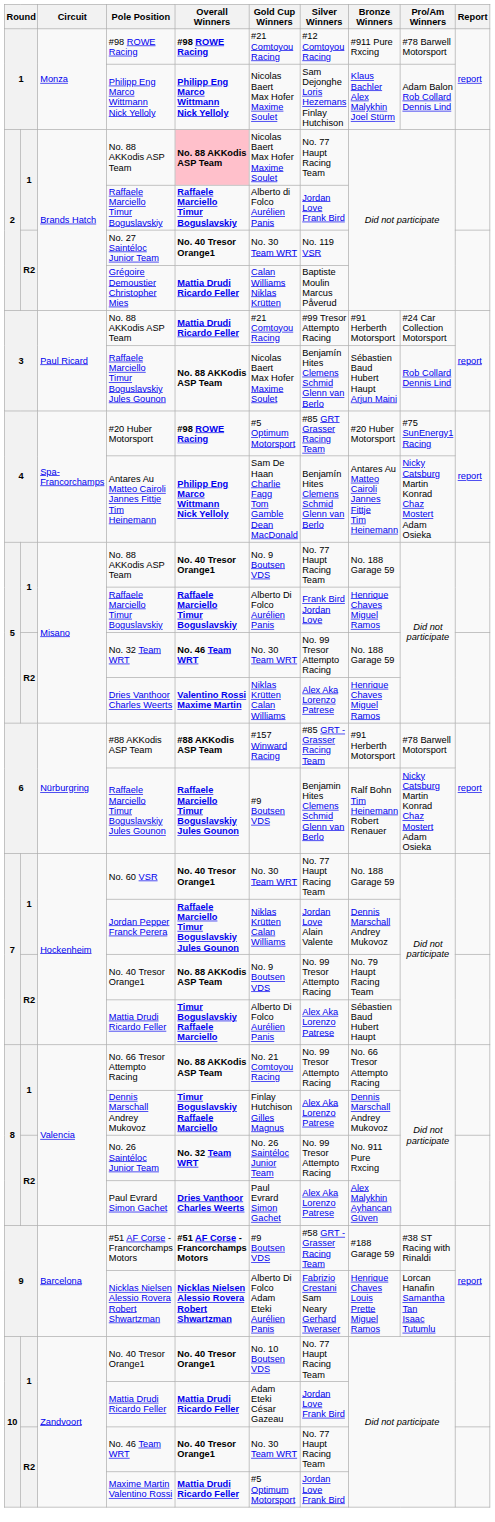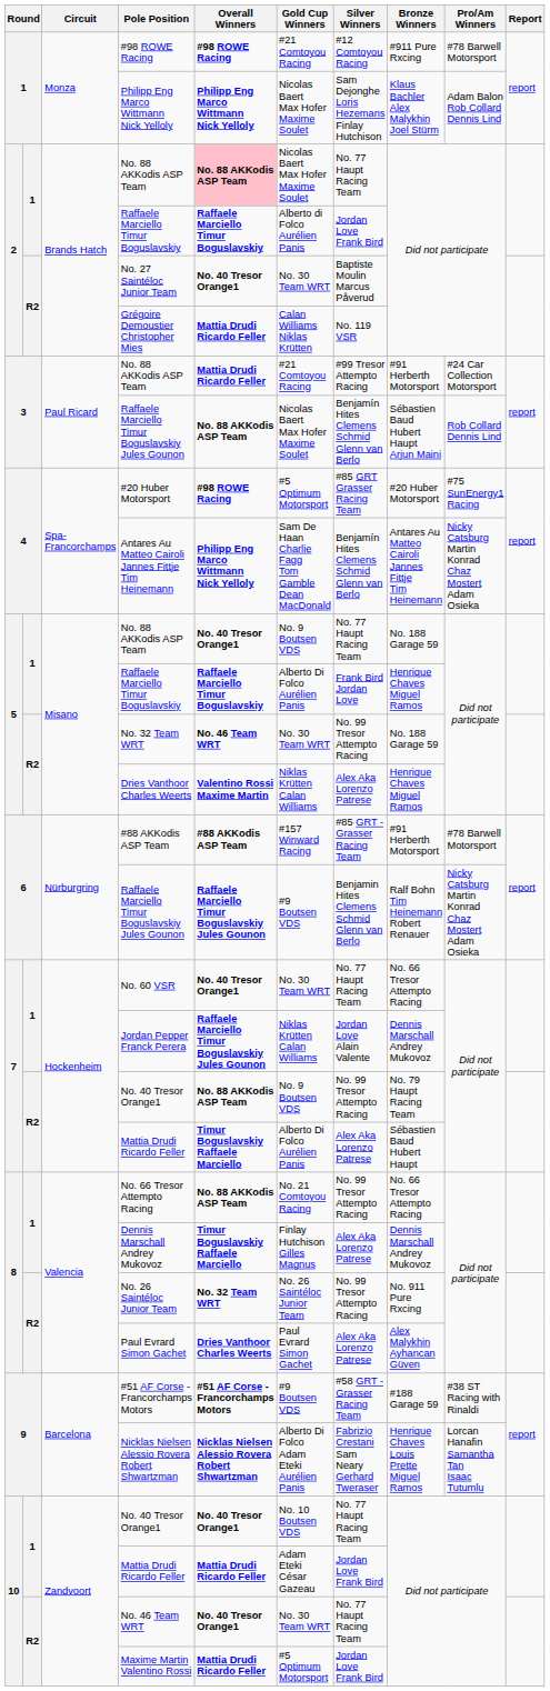 <table class="wikitable" style="font-size:85%">
 <tr>
 <th colspan=2>Round</th>
 <th>Circuit</th>
 <th>Pole Position</th>
 <th>Overall Winners</th>
 <th>Gold Cup Winners</th>
 <th>Silver Winners</th>
 <th>Bronze Winners</th>
 <th>Pro/Am Winners</th>
 <th>Report</th>
 </tr>
 <tr>
 <th rowspan=2 colspan=2>1</th>
 <td rowspan=2> <a href='#'>Monza</a></td>
 <td> #98 <a href='#'>ROWE Racing</a></td>
 <td><strong> #98 <a href='#'>ROWE Racing</a></strong></td>
 <td> #21 <a href='#'>Comtoyou Racing</a></td>
 <td> #12 <a href='#'>Comtoyou Racing</a></td>
 <td> #911 Pure Rxcing</td>
 <td> #78 Barwell Motorsport</td>
 <td rowspan=2><a href='#'>report</a></td>
 </tr>
 <tr>
 <td> <a href='#'>Philipp Eng</a><br> <a href='#'>Marco Wittmann</a><br> <a href='#'>Nick Yelloly</a></td>
 <td><strong> <a href='#'>Philipp Eng</a><br> <a href='#'>Marco Wittmann</a><br> <a href='#'>Nick Yelloly</a></strong></td>
 <td> Nicolas Baert<br> Max Hofer<br> <a href='#'>Maxime Soulet</a></td>
 <td> Sam Dejonghe<br> <a href='#'>Loris Hezemans</a><br> Finlay Hutchison</td>
 <td> <a href='#'>Klaus Bachler</a><br> <a href='#'>Alex Malykhin</a><br> <a href='#'>Joel Stürm</a></td>
 <td> Adam Balon<br> <a href='#'>Rob Collard</a><br> <a href='#'>Dennis Lind</a></td>
 </tr>
 <tr>
 <th rowspan=4>2</th>
 <th rowspan=2>1</th>
 <td rowspan=4> <a href='#'>Brands Hatch</a></td>
 <td> No. 88 AKKodis ASP Team</td>
 <td style="background: pink;"><strong> No. 88 AKKodis ASP Team</strong></td>
 <td> Nicolas Baert<br> Max Hofer<br> <a href='#'>Maxime Soulet</a></td>
 <td> No. 77 Haupt Racing Team</td>
 <td rowspan=4 colspan=2 align=center><em>Did not participate</em></td>
 <td rowspan="2"></td>
 </tr>
 <tr>
 <td> <a href='#'>Raffaele Marciello</a><br> <a href='#'>Timur Boguslavskiy</a></td>
 <td><strong> <a href='#'>Raffaele Marciello</a><br> <a href='#'>Timur Boguslavskiy</a></strong></td>
 <td> Alberto di Folco<br> <a href='#'>Aurélien Panis</a></td>
 <td> <a href='#'>Jordan Love</a><br> <a href='#'>Frank Bird</a></td>
 </tr>
 <tr>
 <th rowspan=2>R2</th>
 <td> No. 27 <a href='#'>Saintéloc Junior Team</a></td>
 <td><strong> No. 40 Tresor Orange1</strong></td>
 <td> No. 30 <a href='#'>Team WRT</a></td>
-<td> No. 119 <a href='#'>VSR</a></td>
+<td> Baptiste Moulin<br> Marcus Påverud</td>
 <td rowspan="2"></td>
 </tr>
 <tr>
 <td> <a href='#'>Grégoire Demoustier</a><br> <a href='#'>Christopher Mies</a></td>
 <td><strong> <a href='#'>Mattia Drudi</a><br> <a href='#'>Ricardo Feller</a></strong></td>
 <td> <a href='#'>Calan Williams</a><br> <a href='#'>Niklas Krütten</a></td>
-<td> Baptiste Moulin<br> Marcus Påverud</td>
+<td> No. 119 <a href='#'>VSR</a></td>
 </tr>
 <tr>
 <th rowspan=2 colspan=2>3</th>
 <td rowspan=2> <a href='#'>Paul Ricard</a></td>
 <td> No. 88 AKKodis ASP Team</td>
 <td><strong> <a href='#'>Mattia Drudi</a><br> <a href='#'>Ricardo Feller</a></strong></td>
 <td> #21 <a href='#'>Comtoyou Racing</a></td>
 <td> #99 Tresor Attempto Racing</td>
 <td> #91 Herberth Motorsport</td>
 <td> #24 Car Collection Motorsport</td>
 <td rowspan=2><a href='#'>report</a></td>
 </tr>
 <tr>
 <td> <a href='#'>Raffaele Marciello</a><br> <a href='#'>Timur Boguslavskiy</a><br> <a href='#'>Jules Gounon</a></td>
 <td><strong> No. 88 AKKodis ASP Team</strong></td>
 <td> Nicolas Baert<br> Max Hofer<br> <a href='#'>Maxime Soulet</a></td>
 <td> Benjamín Hites<br> <a href='#'>Clemens Schmid</a><br> <a href='#'>Glenn van Berlo</a></td>
 <td> Sébastien Baud<br> Hubert Haupt<br> <a href='#'>Arjun Maini</a></td>
 <td> <a href='#'>Rob Collard</a><br> <a href='#'>Dennis Lind</a></td>
 </tr>
 <tr>
 <th rowspan=2 colspan=2>4</th>
 <td rowspan=2> <a href='#'>Spa-Francorchamps</a></td>
 <td> #20 Huber Motorsport</td>
 <td><strong> #98 <a href='#'>ROWE Racing</a></strong></td>
 <td> #5 <a href='#'>Optimum Motorsport</a></td>
 <td> #85 <a href='#'>GRT Grasser Racing Team</a></td>
 <td> #20 Huber Motorsport</td>
 <td> #75 <a href='#'>SunEnergy1 Racing</a></td>
 <td rowspan=2><a href='#'>report</a></td>
 </tr>
 <tr>
 <td> Antares Au<br> <a href='#'>Matteo Cairoli</a><br> <a href='#'>Jannes Fittje</a><br> <a href='#'>Tim Heinemann</a></td>
 <td><strong> <a href='#'>Philipp Eng</a><br> <a href='#'>Marco Wittmann</a><br> <a href='#'>Nick Yelloly</a></strong></td>
 <td> Sam De Haan<br> <a href='#'>Charlie Fagg</a><br> <a href='#'>Tom Gamble</a><br> <a href='#'>Dean MacDonald</a></td>
 <td> Benjamín Hites<br> <a href='#'>Clemens Schmid</a><br> <a href='#'>Glenn van Berlo</a></td>
 <td> Antares Au<br> <a href='#'>Matteo Cairoli</a><br> <a href='#'>Jannes Fittje</a><br> <a href='#'>Tim Heinemann</a></td>
 <td> <a href='#'>Nicky Catsburg</a><br> Martin Konrad<br> <a href='#'>Chaz Mostert</a><br> Adam Osieka</td>
 </tr>
 <tr>
 <th rowspan=4>5</th>
 <th rowspan=2>1</th>
 <td rowspan=4> <a href='#'>Misano</a></td>
 <td> No. 88 AKKodis ASP Team</td>
 <td><strong> No. 40 Tresor Orange1</strong></td>
 <td> No. 9 <a href='#'>Boutsen</a> <a href='#'>VDS</a></td>
 <td> No. 77 Haupt Racing Team</td>
 <td> No. 188 Garage 59</td>
 <td rowspan=4 align=center><em>Did not participate</em></td>
 <td rowspan="2"></td>
 </tr>
 <tr>
 <td> <a href='#'>Raffaele Marciello</a><br> <a href='#'>Timur Boguslavskiy</a></td>
 <td><strong> <a href='#'>Raffaele Marciello</a><br> <a href='#'>Timur Boguslavskiy</a></strong></td>
 <td> Alberto Di Folco<br> <a href='#'>Aurélien Panis</a></td>
 <td> <a href='#'>Frank Bird</a><br> <a href='#'>Jordan Love</a></td>
 <td> <a href='#'>Henrique Chaves</a><br> <a href='#'>Miguel Ramos</a></td>
 </tr>
 <tr>
 <th rowspan=2>R2</th>
 <td> No. 32 <a href='#'>Team WRT</a></td>
 <td><strong> No. 46 <a href='#'>Team WRT</a></strong></td>
 <td> No. 30 <a href='#'>Team WRT</a></td>
 <td> No. 99 Tresor Attempto Racing</td>
 <td> No. 188 Garage 59</td>
 <td rowspan="2"></td>
 </tr>
 <tr>
 <td> <a href='#'>Dries Vanthoor</a><br> <a href='#'>Charles Weerts</a></td>
 <td><strong> <a href='#'>Valentino Rossi</a><br> <a href='#'>Maxime Martin</a></strong></td>
 <td> <a href='#'>Niklas Krütten</a><br> <a href='#'>Calan Williams</a></td>
 <td> <a href='#'>Alex Aka</a><br> <a href='#'>Lorenzo Patrese</a></td>
 <td> <a href='#'>Henrique Chaves</a><br> <a href='#'>Miguel Ramos</a></td>
 </tr>
 <tr>
 <th rowspan=2 colspan=2>6</th>
 <td rowspan=2> <a href='#'>Nürburgring</a></td>
 <td> #88 AKKodis ASP Team</td>
 <td><strong> #88 AKKodis ASP Team</strong></td>
 <td> #157 <a href='#'>Winward Racing</a></td>
 <td> #85 <a href='#'>GRT - Grasser Racing Team</a></td>
 <td> #91 Herberth Motorsport</td>
 <td> #78 Barwell Motorsport</td>
 <td rowspan=2><a href='#'>report</a></td>
 </tr>
 <tr>
 <td> <a href='#'>Raffaele Marciello</a><br> <a href='#'>Timur Boguslavskiy</a><br> <a href='#'>Jules Gounon</a></td>
 <td><strong> <a href='#'>Raffaele Marciello</a><br> <a href='#'>Timur Boguslavskiy</a><br> <a href='#'>Jules Gounon</a></strong></td>
 <td> #9 <a href='#'>Boutsen</a> <a href='#'>VDS</a></td>
 <td> Benjamin Hites<br> <a href='#'>Clemens Schmid</a><br> <a href='#'>Glenn van Berlo</a></td>
 <td> Ralf Bohn<br> <a href='#'>Tim Heinemann</a><br> Robert Renauer</td>
 <td> <a href='#'>Nicky Catsburg</a><br> Martin Konrad<br> <a href='#'>Chaz Mostert</a><br> Adam Osieka</td>
 </tr>
 <tr>
 <th rowspan=4>7</th>
 <th rowspan=2>1</th>
 <td rowspan=4> <a href='#'>Hockenheim</a></td>
 <td> No. 60 <a href='#'>VSR</a></td>
 <td><strong> No. 40 Tresor Orange1</strong></td>
 <td> No. 30 <a href='#'>Team WRT</a></td>
 <td> No. 77 Haupt Racing Team</td>
-<td> No. 188 Garage 59</td>
+<td> No. 66 Tresor Attempto Racing</td>
 <td rowspan=4 align=center><em>Did not participate</em></td>
 <td rowspan="2"></td>
 </tr>
 <tr>
 <td> <a href='#'>Jordan Pepper</a><br> <a href='#'>Franck Perera</a></td>
 <td><strong> <a href='#'>Raffaele Marciello</a><br> <a href='#'>Timur Boguslavskiy</a><br> <a href='#'>Jules Gounon</a></strong></td>
 <td> <a href='#'>Niklas Krütten</a><br> <a href='#'>Calan Williams</a></td>
 <td> <a href='#'>Jordan Love</a><br> Alain Valente</td>
 <td> <a href='#'>Dennis Marschall</a><br> Andrey Mukovoz</td>
 </tr>
 <tr>
 <th rowspan=2>R2</th>
 <td> No. 40 Tresor Orange1</td>
 <td><strong> No. 88 AKKodis ASP Team</strong></td>
 <td> No. 9 <a href='#'>Boutsen</a> <a href='#'>VDS</a></td>
 <td> No. 99 Tresor Attempto Racing</td>
 <td> No. 79 Haupt Racing Team</td>
 <td rowspan="2"></td>
 </tr>
 <tr>
 <td> <a href='#'>Mattia Drudi</a><br> <a href='#'>Ricardo Feller</a></td>
 <td><strong> <a href='#'>Timur Boguslavskiy</a><br> <a href='#'>Raffaele Marciello</a></strong></td>
 <td> Alberto Di Folco<br> <a href='#'>Aurélien Panis</a></td>
 <td> <a href='#'>Alex Aka</a><br> <a href='#'>Lorenzo Patrese</a></td>
 <td> Sébastien Baud<br> Hubert Haupt</td>
 </tr>
 <tr>
 <th rowspan=4>8</th>
 <th rowspan=2>1</th>
 <td rowspan=4> <a href='#'>Valencia</a></td>
 <td> No. 66 Tresor Attempto Racing</td>
 <td><strong> No. 88 AKKodis ASP Team</strong></td>
 <td> No. 21 <a href='#'>Comtoyou Racing</a></td>
 <td> No. 99 Tresor Attempto Racing</td>
 <td> No. 66 Tresor Attempto Racing</td>
 <td rowspan=4 align=center><em>Did not participate</em></td>
 <td rowspan="2"></td>
 </tr>
 <tr>
 <td> <a href='#'>Dennis Marschall</a><br> Andrey Mukovoz</td>
 <td><strong> <a href='#'>Timur Boguslavskiy</a><br> <a href='#'>Raffaele Marciello</a></strong></td>
 <td> Finlay Hutchison<br> <a href='#'>Gilles Magnus</a></td>
 <td> <a href='#'>Alex Aka</a><br> <a href='#'>Lorenzo Patrese</a></td>
 <td> <a href='#'>Dennis Marschall</a><br> Andrey Mukovoz</td>
 </tr>
 <tr>
 <th rowspan=2>R2</th>
 <td> No. 26 <a href='#'>Saintéloc Junior Team</a></td>
 <td><strong> No. 32 <a href='#'>Team WRT</a></strong></td>
 <td> No. 26 <a href='#'>Saintéloc Junior Team</a></td>
 <td> No. 99 Tresor Attempto Racing</td>
 <td> No. 911 Pure Rxcing</td>
 <td rowspan="2"></td>
 </tr>
 <tr>
 <td> Paul Evrard<br> <a href='#'>Simon Gachet</a></td>
 <td><strong> <a href='#'>Dries Vanthoor</a><br> <a href='#'>Charles Weerts</a></strong></td>
 <td> Paul Evrard<br> <a href='#'>Simon Gachet</a></td>
 <td> <a href='#'>Alex Aka</a><br> <a href='#'>Lorenzo Patrese</a></td>
 <td> <a href='#'>Alex Malykhin</a><br> <a href='#'>Ayhancan Güven</a></td>
 </tr>
 <tr>
 <th rowspan=2 colspan=2>9</th>
 <td rowspan=2> <a href='#'>Barcelona</a></td>
 <td> #51 <a href='#'>AF Corse</a> - Francorchamps Motors</td>
 <td><strong> #51 <a href='#'>AF Corse</a> - Francorchamps Motors</strong></td>
 <td> #9 <a href='#'>Boutsen</a> <a href='#'>VDS</a></td>
 <td> #58 <a href='#'>GRT - Grasser Racing Team</a></td>
 <td> #188 Garage 59</td>
 <td> #38 ST Racing with Rinaldi</td>
 <td rowspan=2><a href='#'>report</a></td>
 </tr>
 <tr>
 <td> <a href='#'>Nicklas Nielsen</a><br> <a href='#'>Alessio Rovera</a><br> <a href='#'>Robert Shwartzman</a></td>
 <td><strong> <a href='#'>Nicklas Nielsen</a><br> <a href='#'>Alessio Rovera</a><br> <a href='#'>Robert Shwartzman</a></strong></td>
 <td> Alberto Di Folco<br> Adam Eteki<br> <a href='#'>Aurélien Panis</a></td>
 <td> <a href='#'>Fabrizio Crestani</a><br> Sam Neary<br> <a href='#'>Gerhard Tweraser</a></td>
 <td> <a href='#'>Henrique Chaves</a><br> <a href='#'>Louis Prette</a><br> <a href='#'>Miguel Ramos</a></td>
 <td> Lorcan Hanafin<br> <a href='#'>Samantha Tan</a><br> <a href='#'>Isaac Tutumlu</a></td>
 </tr>
 <tr>
 <th rowspan=4>10</th>
 <th rowspan=2>1</th>
 <td rowspan=4> <a href='#'>Zandvoort</a></td>
 <td> No. 40 Tresor Orange1</td>
 <td><strong> No. 40 Tresor Orange1</strong></td>
 <td> No. 10 <a href='#'>Boutsen</a> <a href='#'>VDS</a></td>
 <td> No. 77 Haupt Racing Team</td>
 <td rowspan=4 colspan=2 align=center><em>Did not participate</em></td>
 <td rowspan="2"></td>
 </tr>
 <tr>
 <td> <a href='#'>Mattia Drudi</a><br> <a href='#'>Ricardo Feller</a></td>
 <td><strong> <a href='#'>Mattia Drudi</a><br> <a href='#'>Ricardo Feller</a></strong></td>
 <td> Adam Eteki<br> César Gazeau</td>
 <td> <a href='#'>Jordan Love</a><br> <a href='#'>Frank Bird</a></td>
 </tr>
 <tr>
 <th rowspan=2>R2</th>
 <td> No. 46 <a href='#'>Team WRT</a></td>
 <td><strong> No. 40 Tresor Orange1</strong></td>
 <td> No. 30 <a href='#'>Team WRT</a></td>
 <td> No. 77 Haupt Racing Team</td>
 <td rowspan="2"></td>
 </tr>
 <tr>
 <td> <a href='#'>Maxime Martin</a><br> <a href='#'>Valentino Rossi</a></td>
 <td><strong> <a href='#'>Mattia Drudi</a><br> <a href='#'>Ricardo Feller</a></strong></td>
 <td> #5 <a href='#'>Optimum Motorsport</a></td>
 <td> <a href='#'>Jordan Love</a><br> <a href='#'>Frank Bird</a></td>
 </tr>
 </table>
